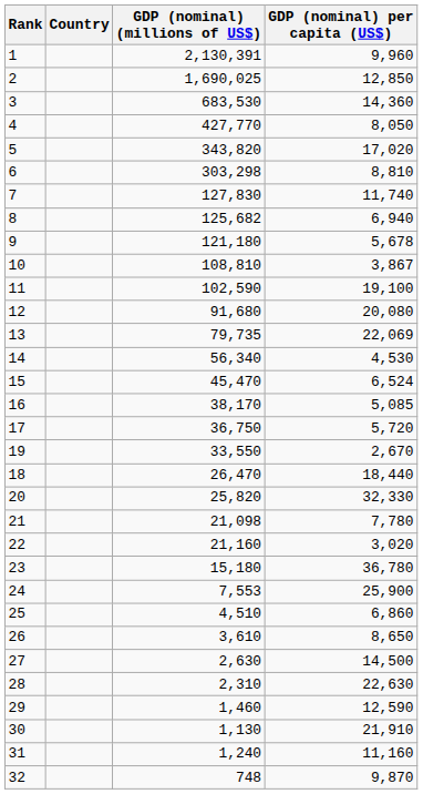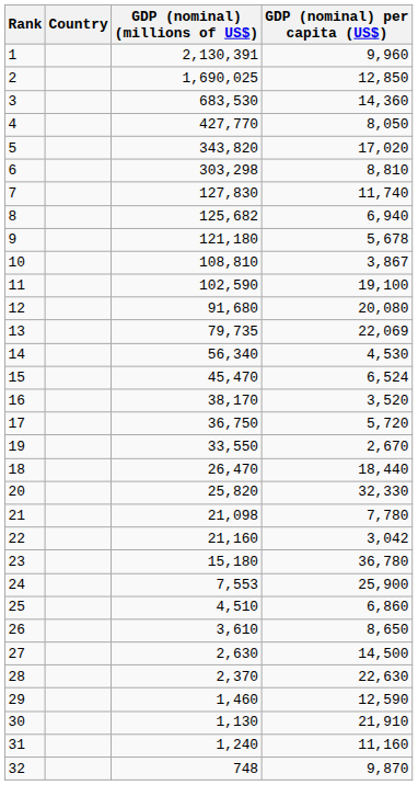 <table class="wikitable sortable" style="text-align: right">
 <tr>
 <th>Rank</th>
 <th>Country</th>
 <th>GDP (nominal) <br>(millions of <a href='#'>US$</a>)</th>
 <th>GDP (nominal) per<br>capita (<a href='#'>US$</a>)</th>
 </tr>
 <tr>
 <td align="left">1</td>
 <td align="left"></td>
 <td>2,130,391</td>
 <td>9,960</td>
 </tr>
 <tr>
 <td align="left">2</td>
 <td align="left"></td>
 <td>1,690,025</td>
 <td>12,850</td>
 </tr>
 <tr>
 <td align="left">3</td>
 <td align="left"></td>
 <td>683,530</td>
 <td>14,360</td>
 </tr>
 <tr>
 <td align="left">4</td>
 <td align="left"></td>
 <td>427,770</td>
 <td>8,050</td>
 </tr>
 <tr>
 <td align="left">5</td>
 <td align="left"></td>
 <td>343,820</td>
 <td>17,020</td>
 </tr>
 <tr>
 <td align="left">6</td>
 <td align="left"></td>
 <td>303,298</td>
 <td>8,810</td>
 </tr>
 <tr>
 <td align="left">7</td>
 <td align="left"></td>
 <td>127,830</td>
 <td>11,740</td>
 </tr>
 <tr>
 <td align="left">8</td>
 <td align="left"></td>
 <td>125,682</td>
 <td>6,940</td>
 </tr>
 <tr>
 <td align="left">9</td>
 <td align="left"></td>
 <td>121,180</td>
 <td>5,678</td>
 </tr>
 <tr>
 <td align="left">10</td>
 <td align="left"></td>
 <td>108,810</td>
 <td>3,867</td>
 </tr>
 <tr>
 <td align="left">11</td>
 <td align="left"></td>
 <td>102,590</td>
 <td>19,100</td>
 </tr>
 <tr>
 <td align="left">12</td>
 <td align="left"></td>
 <td>91,680</td>
 <td>20,080</td>
 </tr>
 <tr>
 <td align="left">13</td>
 <td align="left"></td>
 <td>79,735</td>
 <td>22,069</td>
 </tr>
 <tr>
 <td align="left">14</td>
 <td align="left"></td>
 <td>56,340</td>
 <td>4,530</td>
 </tr>
 <tr>
 <td align="left">15</td>
 <td align="left"></td>
 <td>45,470</td>
 <td>6,524</td>
 </tr>
 <tr>
 <td align="left">16</td>
 <td align="left"></td>
 <td>38,170</td>
-<td>5,085</td>
+<td>3,520</td>
 </tr>
 <tr>
 <td align="left">17</td>
 <td align="left"></td>
 <td>36,750</td>
 <td>5,720</td>
 </tr>
 <tr>
 <td align="left">19</td>
 <td align="left"></td>
 <td>33,550</td>
 <td>2,670</td>
 </tr>
 <tr>
 <td align="left">18</td>
 <td align="left"></td>
 <td>26,470</td>
 <td>18,440</td>
 </tr>
 <tr>
 <td align="left">20</td>
 <td align="left"></td>
 <td>25,820</td>
 <td>32,330</td>
 </tr>
 <tr>
 <td align="left">21</td>
 <td align="left"></td>
 <td>21,098</td>
 <td>7,780</td>
 </tr>
 <tr>
 <td align="left">22</td>
 <td align="left"></td>
 <td>21,160</td>
-<td>3,020</td>
+<td>3,042</td>
 </tr>
 <tr>
 <td align="left">23</td>
 <td align="left"></td>
 <td>15,180</td>
 <td>36,780</td>
 </tr>
 <tr>
 <td align="left">24</td>
 <td align="left"></td>
 <td>7,553</td>
 <td>25,900</td>
 </tr>
 <tr>
 <td align="left">25</td>
 <td align="left"></td>
 <td>4,510</td>
 <td>6,860</td>
 </tr>
 <tr>
 <td align="left">26</td>
 <td align="left"></td>
 <td>3,610</td>
 <td>8,650</td>
 </tr>
 <tr>
 <td align="left">27</td>
 <td align="left"></td>
 <td>2,630</td>
 <td>14,500</td>
 </tr>
 <tr>
 <td align="left">28</td>
 <td align="left"></td>
-<td>2,310</td>
+<td>2,370</td>
 <td>22,630</td>
 </tr>
 <tr>
 <td align="left">29</td>
 <td align="left"></td>
 <td>1,460</td>
 <td>12,590</td>
 </tr>
 <tr>
 <td align="left">30</td>
 <td align="left"></td>
 <td>1,130</td>
 <td>21,910</td>
 </tr>
 <tr>
 <td align="left">31</td>
 <td align="left"></td>
 <td>1,240</td>
 <td>11,160</td>
 </tr>
 <tr>
 <td align="left">32</td>
 <td align="left"></td>
 <td>748</td>
 <td>9,870</td>
 </tr>
 </table>
